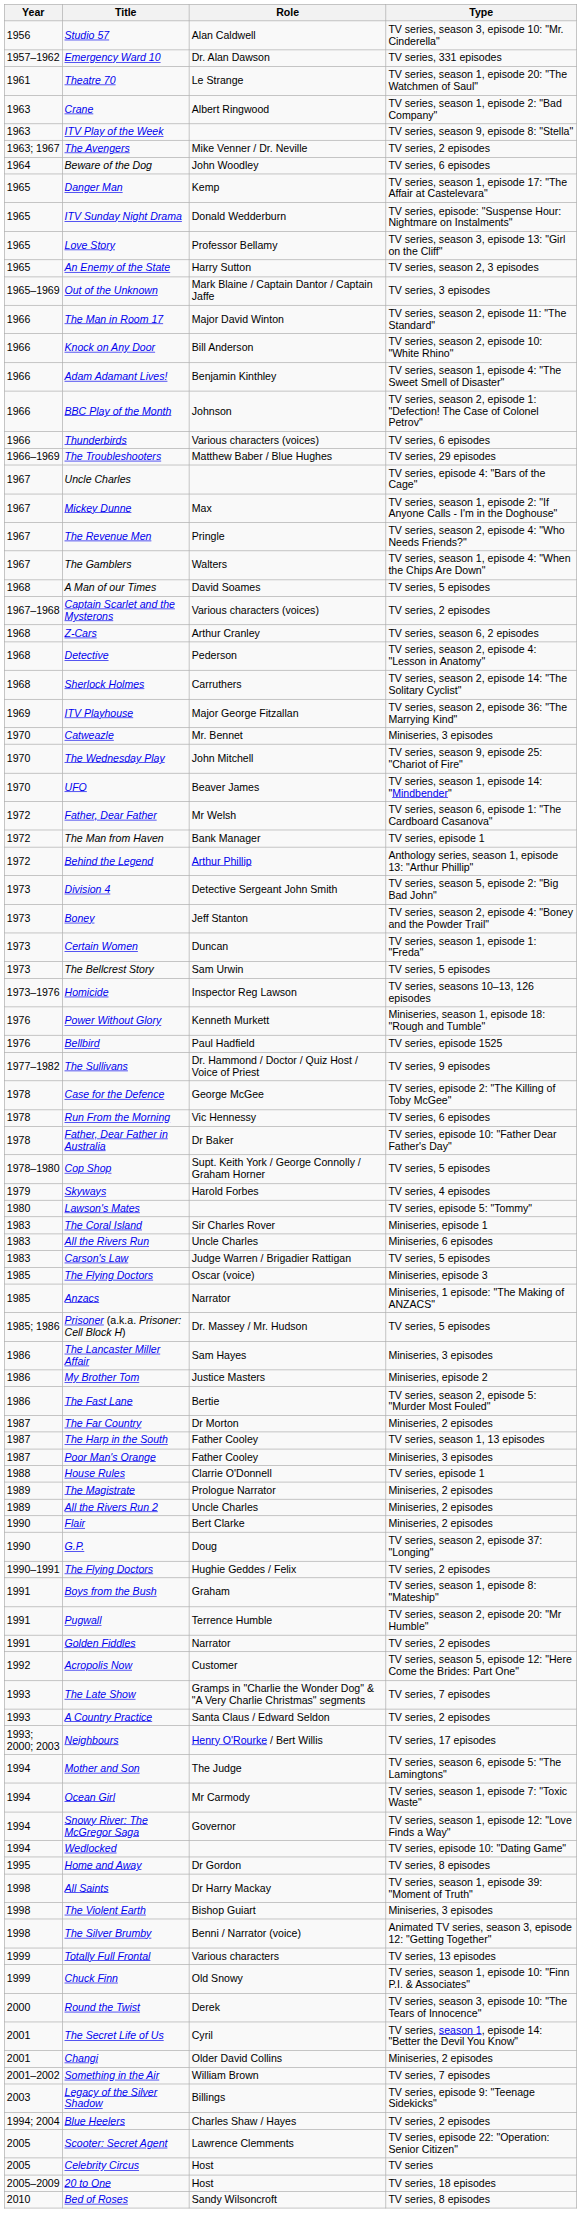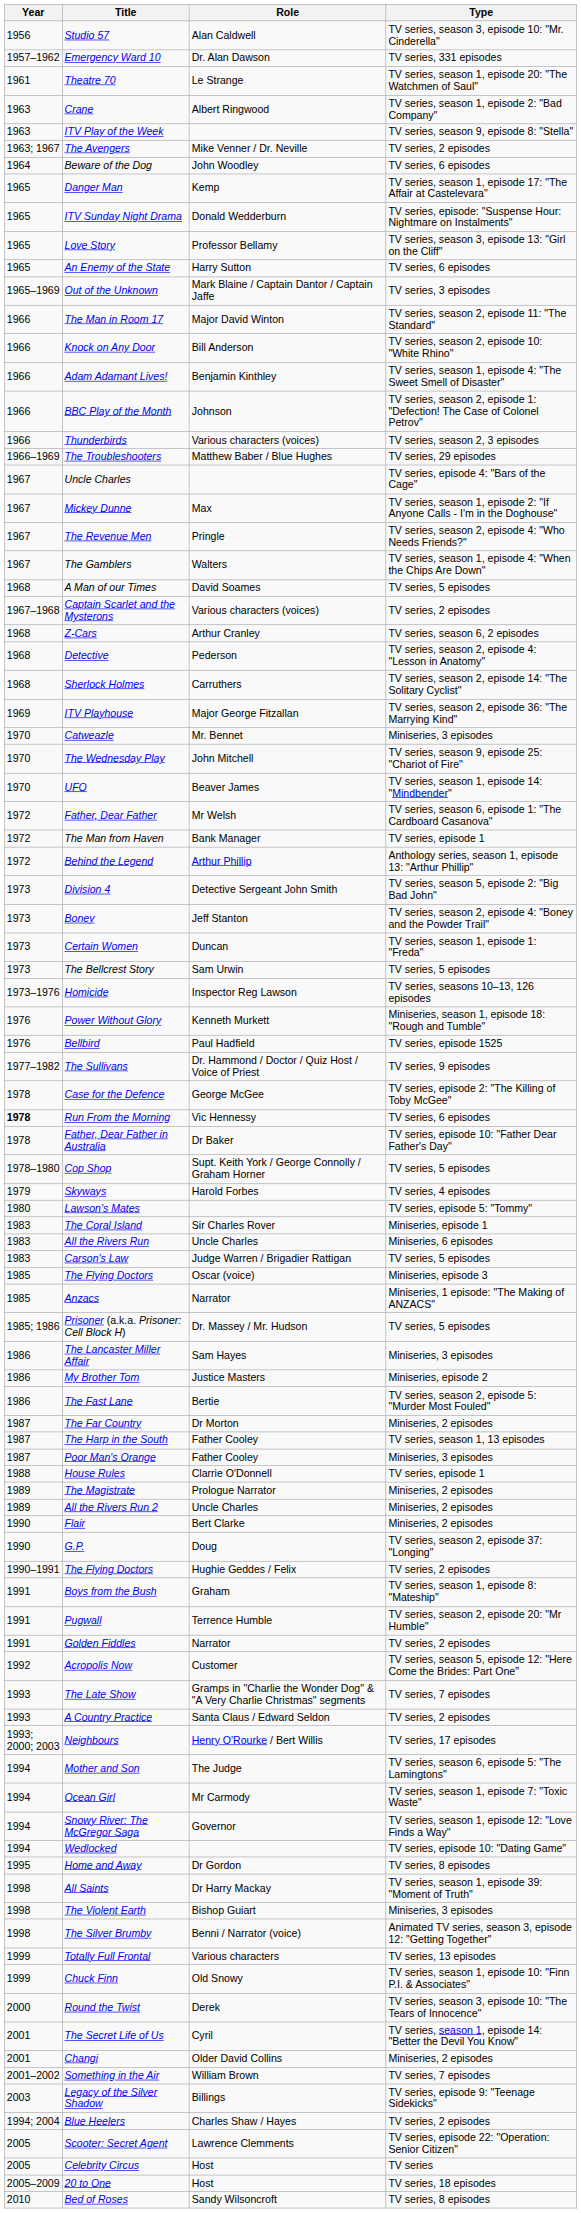 <table class=wikitable>
 <tr>
 <th>Year</th>
 <th>Title</th>
 <th>Role</th>
 <th>Type</th>
 </tr>
 <tr>
 <td>1956</td>
 <td><em><a href='#'>Studio 57</a></em></td>
 <td>Alan Caldwell</td>
 <td>TV series, season 3, episode 10: "Mr. Cinderella"</td>
 </tr>
 <tr>
 <td>1957–1962</td>
 <td><em><a href='#'>Emergency Ward 10</a></em></td>
 <td>Dr. Alan Dawson</td>
 <td>TV series, 331 episodes</td>
 </tr>
 <tr>
 <td>1961</td>
 <td><em><a href='#'>Theatre 70</a></em></td>
 <td>Le Strange</td>
 <td>TV series, season 1, episode 20: "The Watchmen of Saul"</td>
 </tr>
 <tr>
 <td>1963</td>
 <td><em><a href='#'>Crane</a></em></td>
 <td>Albert Ringwood</td>
 <td>TV series, season 1, episode 2: "Bad Company"</td>
 </tr>
 <tr>
 <td>1963</td>
 <td><em><a href='#'>ITV Play of the Week</a></em></td>
 <td></td>
 <td>TV series, season 9, episode 8: "Stella"</td>
 </tr>
 <tr>
 <td>1963; 1967</td>
 <td><em><a href='#'>The Avengers</a></em></td>
 <td>Mike Venner / Dr. Neville</td>
 <td>TV series, 2 episodes</td>
 </tr>
 <tr>
 <td>1964</td>
 <td><em>Beware of the Dog</em></td>
 <td>John Woodley</td>
 <td>TV series, 6 episodes</td>
 </tr>
 <tr>
 <td>1965</td>
 <td><em><a href='#'>Danger Man</a></em></td>
 <td>Kemp</td>
 <td>TV series, season 1, episode 17: "The Affair at Castelevara"</td>
 </tr>
 <tr>
 <td>1965</td>
 <td><em><a href='#'>ITV Sunday Night Drama</a></em></td>
 <td>Donald Wedderburn</td>
 <td>TV series, episode: "Suspense Hour: Nightmare on Instalments"</td>
 </tr>
 <tr>
 <td>1965</td>
 <td><em><a href='#'>Love Story</a></em></td>
 <td>Professor Bellamy</td>
 <td>TV series, season 3, episode 13: "Girl on the Cliff"</td>
 </tr>
 <tr>
 <td>1965</td>
 <td><em><a href='#'>An Enemy of the State</a></em></td>
 <td>Harry Sutton</td>
-<td>TV series, season 2, 3 episodes</td>
+<td>TV series, 6 episodes</td>
 </tr>
 <tr>
 <td>1965–1969</td>
 <td><em><a href='#'>Out of the Unknown</a></em></td>
 <td>Mark Blaine / Captain Dantor / Captain Jaffe</td>
 <td>TV series, 3 episodes</td>
 </tr>
 <tr>
 <td>1966</td>
 <td><em><a href='#'>The Man in Room 17</a></em></td>
 <td>Major David Winton</td>
 <td>TV series, season 2, episode 11: "The Standard"</td>
 </tr>
 <tr>
 <td>1966</td>
 <td><em><a href='#'>Knock on Any Door</a></em></td>
 <td>Bill Anderson</td>
 <td>TV series, season 2, episode 10: "White Rhino"</td>
 </tr>
 <tr>
 <td>1966</td>
 <td><em><a href='#'>Adam Adamant Lives!</a></em></td>
 <td>Benjamin Kinthley</td>
 <td>TV series, season 1, episode 4: "The Sweet Smell of Disaster"</td>
 </tr>
 <tr>
 <td>1966</td>
 <td><em><a href='#'>BBC Play of the Month</a></em></td>
 <td>Johnson</td>
 <td>TV series, season 2, episode 1: "Defection! The Case of Colonel Petrov"</td>
 </tr>
 <tr>
 <td>1966</td>
 <td><em><a href='#'>Thunderbirds</a></em></td>
 <td>Various characters (voices)</td>
-<td>TV series, 6 episodes</td>
+<td>TV series, season 2, 3 episodes</td>
 </tr>
 <tr>
 <td>1966–1969</td>
 <td><em><a href='#'>The Troubleshooters</a></em></td>
 <td>Matthew Baber / Blue Hughes</td>
 <td>TV series, 29 episodes</td>
 </tr>
 <tr>
 <td>1967</td>
 <td><em>Uncle Charles</em></td>
 <td></td>
 <td>TV series, episode 4: "Bars of the Cage"</td>
 </tr>
 <tr>
 <td>1967</td>
 <td><em><a href='#'>Mickey Dunne</a></em></td>
 <td>Max</td>
 <td>TV series, season 1, episode 2: "If Anyone Calls - I'm in the Doghouse"</td>
 </tr>
 <tr>
 <td>1967</td>
 <td><em><a href='#'>The Revenue Men</a></em></td>
 <td>Pringle</td>
 <td>TV series, season 2, episode 4: "Who Needs Friends?"</td>
 </tr>
 <tr>
 <td>1967</td>
 <td><em>The Gamblers</em></td>
 <td>Walters</td>
 <td>TV series, season 1, episode 4: "When the Chips Are Down"</td>
 </tr>
 <tr>
 <td>1968</td>
 <td><em>A Man of our Times</em></td>
 <td>David Soames</td>
 <td>TV series, 5 episodes</td>
 </tr>
 <tr>
 <td>1967–1968</td>
 <td><em><a href='#'>Captain Scarlet and the Mysterons</a></em></td>
 <td>Various characters (voices)</td>
 <td>TV series, 2 episodes</td>
 </tr>
 <tr>
 <td>1968</td>
 <td><em><a href='#'>Z-Cars</a></em></td>
 <td>Arthur Cranley</td>
 <td>TV series, season 6, 2 episodes</td>
 </tr>
 <tr>
 <td>1968</td>
 <td><em><a href='#'>Detective</a></em></td>
 <td>Pederson</td>
 <td>TV series, season 2, episode 4: "Lesson in Anatomy"</td>
 </tr>
 <tr>
 <td>1968</td>
 <td><em><a href='#'>Sherlock Holmes</a></em></td>
 <td>Carruthers</td>
 <td>TV series, season 2, episode 14: "The Solitary Cyclist"</td>
 </tr>
 <tr>
 <td>1969</td>
 <td><em><a href='#'>ITV Playhouse</a></em></td>
 <td>Major George Fitzallan</td>
 <td>TV series, season 2, episode 36: "The Marrying Kind"</td>
 </tr>
 <tr>
 <td>1970</td>
 <td><em><a href='#'>Catweazle</a></em></td>
 <td>Mr. Bennet</td>
 <td>Miniseries, 3 episodes</td>
 </tr>
 <tr>
 <td>1970</td>
 <td><em><a href='#'>The Wednesday Play</a></em></td>
 <td>John Mitchell</td>
 <td>TV series, season 9, episode 25: "Chariot of Fire"</td>
 </tr>
 <tr>
 <td>1970</td>
 <td><em><a href='#'>UFO</a></em></td>
 <td>Beaver James</td>
 <td>TV series, season 1, episode 14: "<a href='#'>Mindbender</a>"</td>
 </tr>
 <tr>
 <td>1972</td>
 <td><em><a href='#'>Father, Dear Father</a></em></td>
 <td>Mr Welsh</td>
 <td>TV series, season 6, episode 1: "The Cardboard Casanova"</td>
 </tr>
 <tr>
 <td>1972</td>
 <td><em>The Man from Haven</em></td>
 <td>Bank Manager</td>
 <td>TV series, episode 1</td>
 </tr>
 <tr>
 <td>1972</td>
 <td><em><a href='#'>Behind the Legend</a></em></td>
 <td><a href='#'>Arthur Phillip</a></td>
 <td>Anthology series, season 1, episode 13: "Arthur Phillip"</td>
 </tr>
 <tr>
 <td>1973</td>
 <td><em><a href='#'>Division 4</a></em></td>
 <td>Detective Sergeant John Smith</td>
 <td>TV series, season 5, episode 2: "Big Bad John"</td>
 </tr>
 <tr>
 <td>1973</td>
 <td><em><a href='#'>Boney</a></em></td>
 <td>Jeff Stanton</td>
 <td>TV series, season 2, episode 4: "Boney and the Powder Trail"</td>
 </tr>
 <tr>
 <td>1973</td>
 <td><em><a href='#'>Certain Women</a></em></td>
 <td>Duncan</td>
 <td>TV series, season 1, episode 1: "Freda"</td>
 </tr>
 <tr>
 <td>1973</td>
 <td><em>The Bellcrest Story</em></td>
 <td>Sam Urwin</td>
 <td>TV series, 5 episodes</td>
 </tr>
 <tr>
 <td>1973–1976</td>
 <td><em><a href='#'>Homicide</a></em></td>
 <td>Inspector Reg Lawson</td>
 <td>TV series, seasons 10–13, 126 episodes</td>
 </tr>
 <tr>
 <td>1976</td>
 <td><em><a href='#'>Power Without Glory</a></em></td>
 <td>Kenneth Murkett</td>
 <td>Miniseries, season 1, episode 18: "Rough and Tumble"</td>
 </tr>
 <tr>
 <td>1976</td>
 <td><em><a href='#'>Bellbird</a></em></td>
 <td>Paul Hadfield</td>
 <td>TV series, episode 1525</td>
 </tr>
 <tr>
 <td>1977–1982</td>
 <td><em><a href='#'>The Sullivans</a></em></td>
 <td>Dr. Hammond / Doctor / Quiz Host / Voice of Priest</td>
 <td>TV series, 9 episodes</td>
 </tr>
 <tr>
 <td>1978</td>
 <td><em><a href='#'>Case for the Defence</a></em></td>
 <td>George McGee</td>
 <td>TV series, episode 2: "The Killing of Toby McGee"</td>
 </tr>
 <tr>
-<td>1978</td>
+<td><strong>1978</strong></td>
 <td><em><a href='#'>Run From the Morning</a></em></td>
 <td>Vic Hennessy</td>
 <td>TV series, 6 episodes</td>
 </tr>
 <tr>
 <td>1978</td>
 <td><em><a href='#'>Father, Dear Father in Australia</a></em></td>
 <td>Dr Baker</td>
 <td>TV series, episode 10: "Father Dear Father's Day"</td>
 </tr>
 <tr>
 <td>1978–1980</td>
 <td><em><a href='#'>Cop Shop</a></em></td>
 <td>Supt. Keith York / George Connolly / Graham Horner</td>
 <td>TV series, 5 episodes</td>
 </tr>
 <tr>
 <td>1979</td>
 <td><em><a href='#'>Skyways</a></em></td>
 <td>Harold Forbes</td>
 <td>TV series, 4 episodes</td>
 </tr>
 <tr>
 <td>1980</td>
 <td><em><a href='#'>Lawson's Mates</a></em></td>
 <td></td>
 <td>TV series, episode 5: "Tommy"</td>
 </tr>
 <tr>
 <td>1983</td>
 <td><em><a href='#'>The Coral Island</a></em></td>
 <td>Sir Charles Rover</td>
 <td>Miniseries, episode 1</td>
 </tr>
 <tr>
 <td>1983</td>
 <td><em><a href='#'>All the Rivers Run</a></em></td>
 <td>Uncle Charles</td>
 <td>Miniseries, 6 episodes</td>
 </tr>
 <tr>
 <td>1983</td>
 <td><em><a href='#'>Carson's Law</a></em></td>
 <td>Judge Warren / Brigadier Rattigan</td>
 <td>TV series, 5 episodes</td>
 </tr>
 <tr>
 <td>1985</td>
 <td><em><a href='#'>The Flying Doctors</a></em></td>
 <td>Oscar (voice)</td>
 <td>Miniseries, episode 3</td>
 </tr>
 <tr>
 <td>1985</td>
 <td><em><a href='#'>Anzacs</a></em></td>
 <td>Narrator</td>
 <td>Miniseries, 1 episode: "The Making of ANZACS"</td>
 </tr>
 <tr>
 <td>1985; 1986</td>
 <td><em><a href='#'>Prisoner</a></em> (a.k.a. <em>Prisoner: Cell Block H</em>)</td>
 <td>Dr. Massey / Mr. Hudson</td>
 <td>TV series, 5 episodes</td>
 </tr>
 <tr>
 <td>1986</td>
 <td><em><a href='#'>The Lancaster Miller Affair</a></em></td>
 <td>Sam Hayes</td>
 <td>Miniseries, 3 episodes</td>
 </tr>
 <tr>
 <td>1986</td>
 <td><em><a href='#'>My Brother Tom</a></em></td>
 <td>Justice Masters</td>
 <td>Miniseries, episode 2</td>
 </tr>
 <tr>
 <td>1986</td>
 <td><em><a href='#'>The Fast Lane</a></em></td>
 <td>Bertie</td>
 <td>TV series, season 2, episode 5: "Murder Most Fouled"</td>
 </tr>
 <tr>
 <td>1987</td>
 <td><em><a href='#'>The Far Country</a></em></td>
 <td>Dr Morton</td>
 <td>Miniseries, 2 episodes</td>
 </tr>
 <tr>
 <td>1987</td>
 <td><em><a href='#'>The Harp in the South</a></em></td>
 <td>Father Cooley</td>
 <td>TV series, season 1, 13 episodes</td>
 </tr>
 <tr>
 <td>1987</td>
 <td><em><a href='#'>Poor Man's Orange</a></em></td>
 <td>Father Cooley</td>
 <td>Miniseries, 3 episodes</td>
 </tr>
 <tr>
 <td>1988</td>
 <td><em><a href='#'>House Rules</a></em></td>
 <td>Clarrie O'Donnell</td>
 <td>TV series, episode 1</td>
 </tr>
 <tr>
 <td>1989</td>
 <td><em><a href='#'>The Magistrate</a></em></td>
 <td>Prologue Narrator</td>
 <td>Miniseries, 2 episodes</td>
 </tr>
 <tr>
 <td>1989</td>
 <td><em><a href='#'>All the Rivers Run 2</a></em></td>
 <td>Uncle Charles</td>
 <td>Miniseries, 2 episodes</td>
 </tr>
 <tr>
 <td>1990</td>
 <td><em><a href='#'>Flair</a></em></td>
 <td>Bert Clarke</td>
 <td>Miniseries, 2 episodes</td>
 </tr>
 <tr>
 <td>1990</td>
 <td><em><a href='#'>G.P.</a></em></td>
 <td>Doug</td>
 <td>TV series, season 2, episode 37: "Longing"</td>
 </tr>
 <tr>
 <td>1990–1991</td>
 <td><em><a href='#'>The Flying Doctors</a></em></td>
 <td>Hughie Geddes / Felix</td>
 <td>TV series, 2 episodes</td>
 </tr>
 <tr>
 <td>1991</td>
 <td><em><a href='#'>Boys from the Bush</a></em></td>
 <td>Graham</td>
 <td>TV series, season 1, episode 8: "Mateship"</td>
 </tr>
 <tr>
 <td>1991</td>
 <td><em><a href='#'>Pugwall</a></em></td>
 <td>Terrence Humble</td>
 <td>TV series, season 2, episode 20: "Mr Humble"</td>
 </tr>
 <tr>
 <td>1991</td>
 <td><em><a href='#'>Golden Fiddles</a></em></td>
 <td>Narrator</td>
 <td>TV series, 2 episodes</td>
 </tr>
 <tr>
 <td>1992</td>
 <td><em><a href='#'>Acropolis Now</a></em></td>
 <td>Customer</td>
 <td>TV series, season 5, episode 12: "Here Come the Brides: Part One"</td>
 </tr>
 <tr>
 <td>1993</td>
 <td><em><a href='#'>The Late Show</a></em></td>
 <td>Gramps in "Charlie the Wonder Dog" & "A Very Charlie Christmas" segments</td>
 <td>TV series, 7 episodes</td>
 </tr>
 <tr>
 <td>1993</td>
 <td><em><a href='#'>A Country Practice</a></em></td>
 <td>Santa Claus / Edward Seldon</td>
 <td>TV series, 2 episodes</td>
 </tr>
 <tr>
 <td>1993; 2000; 2003</td>
 <td><em><a href='#'>Neighbours</a></em></td>
 <td><a href='#'>Henry O'Rourke</a> / Bert Willis</td>
 <td>TV series, 17 episodes</td>
 </tr>
 <tr>
 <td>1994</td>
 <td><em><a href='#'>Mother and Son</a></em></td>
 <td>The Judge</td>
 <td>TV series, season 6, episode 5: "The Lamingtons"</td>
 </tr>
 <tr>
 <td>1994</td>
 <td><em><a href='#'>Ocean Girl</a></em></td>
 <td>Mr Carmody</td>
 <td>TV series, season 1, episode 7: "Toxic Waste"</td>
 </tr>
 <tr>
 <td>1994</td>
 <td><em><a href='#'>Snowy River: The McGregor Saga</a></em></td>
 <td>Governor</td>
 <td>TV series, season 1, episode 12: "Love Finds a Way"</td>
 </tr>
 <tr>
 <td>1994</td>
 <td><em><a href='#'>Wedlocked</a></em></td>
 <td></td>
 <td>TV series, episode 10: "Dating Game"</td>
 </tr>
 <tr>
 <td>1995</td>
 <td><em><a href='#'>Home and Away</a></em></td>
 <td>Dr Gordon</td>
 <td>TV series, 8 episodes</td>
 </tr>
 <tr>
 <td>1998</td>
 <td><em><a href='#'>All Saints</a></em></td>
 <td>Dr Harry Mackay</td>
 <td>TV series, season 1, episode 39: "Moment of Truth"</td>
 </tr>
 <tr>
 <td>1998</td>
 <td><em><a href='#'>The Violent Earth</a></em></td>
 <td>Bishop Guiart</td>
 <td>Miniseries, 3 episodes</td>
 </tr>
 <tr>
 <td>1998</td>
 <td><em> <a href='#'>The Silver Brumby</a></em></td>
 <td>Benni / Narrator (voice)</td>
 <td>Animated TV series, season 3, episode 12: "Getting Together"</td>
 </tr>
 <tr>
 <td>1999</td>
 <td><em><a href='#'>Totally Full Frontal</a></em></td>
 <td>Various characters</td>
 <td>TV series, 13 episodes</td>
 </tr>
 <tr>
 <td>1999</td>
 <td><em><a href='#'>Chuck Finn</a></em></td>
 <td>Old Snowy</td>
 <td>TV series, season 1, episode 10: "Finn P.I. & Associates"</td>
 </tr>
 <tr>
 <td>2000</td>
 <td><em><a href='#'>Round the Twist</a></em></td>
 <td>Derek</td>
 <td>TV series, season 3, episode 10: "The Tears of Innocence"</td>
 </tr>
 <tr>
 <td>2001</td>
 <td><em><a href='#'>The Secret Life of Us</a></em></td>
 <td>Cyril</td>
 <td>TV series, <a href='#'>season 1</a>, episode 14: "Better the Devil You Know"</td>
 </tr>
 <tr>
 <td>2001</td>
 <td><em><a href='#'>Changi</a></em></td>
 <td>Older David Collins</td>
 <td>Miniseries, 2 episodes</td>
 </tr>
 <tr>
 <td>2001–2002</td>
 <td><em><a href='#'>Something in the Air</a></em></td>
 <td>William Brown</td>
 <td>TV series, 7 episodes</td>
 </tr>
 <tr>
 <td>2003</td>
 <td><em><a href='#'>Legacy of the Silver Shadow</a></em></td>
 <td>Billings</td>
 <td>TV series, episode 9: "Teenage Sidekicks"</td>
 </tr>
 <tr>
 <td>1994; 2004</td>
 <td><em><a href='#'>Blue Heelers</a></em></td>
 <td>Charles Shaw / Hayes</td>
 <td>TV series, 2 episodes</td>
 </tr>
 <tr>
 <td>2005</td>
 <td><em><a href='#'>Scooter: Secret Agent</a></em></td>
 <td>Lawrence Clemments</td>
 <td>TV series, episode 22: "Operation: Senior Citizen"</td>
 </tr>
 <tr>
 <td>2005</td>
 <td><em><a href='#'>Celebrity Circus</a></em></td>
 <td>Host</td>
 <td>TV series</td>
 </tr>
 <tr>
 <td>2005–2009</td>
 <td><em><a href='#'>20 to One</a></em></td>
 <td>Host</td>
 <td>TV series, 18 episodes</td>
 </tr>
 <tr>
 <td>2010</td>
 <td><em><a href='#'>Bed of Roses</a></em></td>
 <td>Sandy Wilsoncroft</td>
 <td>TV series, 8 episodes</td>
 </tr>
 </table>
